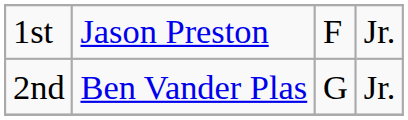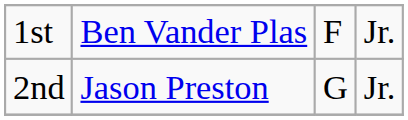 <table class="wikitable" border="1">
 <tr align=center>
 </tr>
 <tr>
 <td>1st</td>
-<td><a href='#'>Jason Preston</a></td>
+<td><a href='#'>Ben Vander Plas</a></td>
 <td>F</td>
 <td>Jr.</td>
 </tr>
 <tr>
 <td>2nd</td>
-<td><a href='#'>Ben Vander Plas</a></td>
+<td><a href='#'>Jason Preston</a></td>
 <td>G</td>
 <td>Jr.</td>
 </tr>
 <tr>
 </tr>
 </table>
